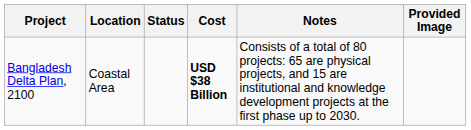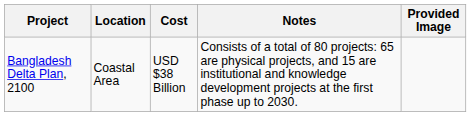 <table class="wikitable">
 <tr>
 <th>Project</th>
 <th>Location</th>
-<th>Status</th>
 <th>Cost</th>
 <th>Notes</th>
 <th>Provided Image</th>
 </tr>
 <tr>
 <td><a href='#'>Bangladesh Delta Plan</a>, 2100</td>
 <td>Coastal Area</td>
-<td></td>
-<td><strong>USD $38 Billion</strong></td>
+<td>USD $38 Billion</td>
 <td>Consists of a total of 80 projects: 65 are physical projects, and 15 are institutional and knowledge development projects at the first phase up to 2030.</td>
 <td></td>
 </tr>
 </table>
